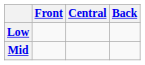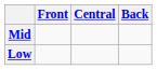 <table class="wikitable" style="text-align:center;">
 <tr>
 <th rowspan="1"></th>
 <th colspan="1"><a href='#'>Front</a></th>
 <th colspan="1"><a href='#'>Central</a></th>
 <th colspan="1"><a href='#'>Back</a></th>
 </tr>
 <tr>
+<th><a href='#'>Mid</a></th>
+<td></td>
+<td></td>
+<td></td>
+</tr>
+<tr>
 <th><a href='#'>Low</a></th>
 <td></td>
 <td></td>
 <td></td>
 </tr>
-<tr>
-<th><a href='#'>Mid</a></th>
-<td></td>
-<td></td>
-<td></td>
-</tr>
 </table>
